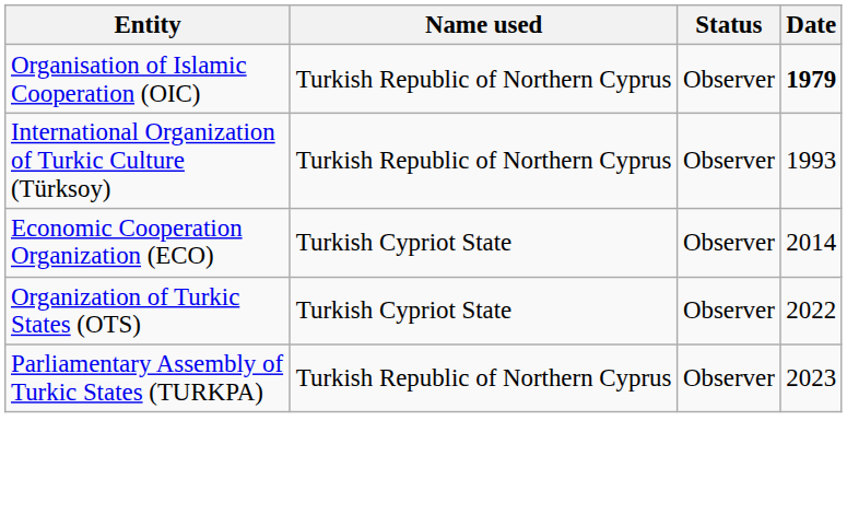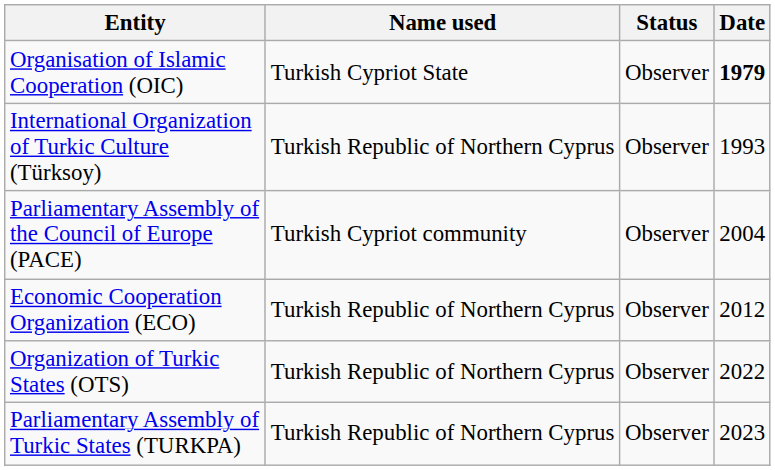 <table class="wikitable sortable">
 <tr>
 <th style="width:175px;">Entity</th>
 <th>Name used</th>
 <th>Status</th>
 <th>Date</th>
 </tr>
 <tr>
 <td><a href='#'>Organisation of Islamic Cooperation</a> (OIC)</td>
-<td>Turkish Republic of Northern Cyprus</td>
+<td>Turkish Cypriot State</td>
 <td>Observer</td>
 <td><strong>1979</strong></td>
 </tr>
 <tr>
 <td><a href='#'>International Organization of Turkic Culture</a> (Türksoy)</td>
 <td>Turkish Republic of Northern Cyprus</td>
 <td>Observer</td>
 <td>1993</td>
 </tr>
 <tr>
+<td><a href='#'>Parliamentary Assembly of the Council of Europe</a> (PACE)</td>
+<td>Turkish Cypriot community</td>
+<td>Observer</td>
+<td>2004</td>
+</tr>
+<tr>
 <td><a href='#'>Economic Cooperation Organization</a> (ECO)</td>
-<td>Turkish Cypriot State</td>
+<td>Turkish Republic of Northern Cyprus</td>
 <td>Observer</td>
-<td>2014</td>
+<td>2012</td>
 </tr>
 <tr>
 <td><a href='#'>Organization of Turkic States</a> (OTS)</td>
-<td>Turkish Cypriot State</td>
+<td>Turkish Republic of Northern Cyprus</td>
 <td>Observer</td>
 <td>2022</td>
 </tr>
 <tr>
 <td><a href='#'>Parliamentary Assembly of Turkic States</a> (TURKPA)</td>
 <td>Turkish Republic of Northern Cyprus</td>
 <td>Observer</td>
 <td>2023</td>
 </tr>
 </table>
